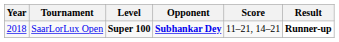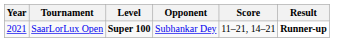 <table class="sortable wikitable" style="font-size: 90%;">
 <tr>
 <th>Year</th>
 <th>Tournament</th>
 <th>Level</th>
 <th>Opponent</th>
 <th>Score</th>
 <th>Result</th>
 </tr>
 <tr>
-<td align="center"><a href='#'>2018</a></td>
+<td align="center"><a href='#'>2021</a></td>
 <td align="left"><a href='#'>SaarLorLux Open</a></td>
 <td align="left"><strong>Super 100</strong></td>
-<td align="left"><strong> <a href='#'>Subhankar Dey</a></strong></td>
+<td align="left"> <a href='#'>Subhankar Dey</a></td>
 <td align="left">11–21, 14–21</td>
 <td style="text-align:left; background:white"> <strong>Runner-up</strong></td>
 </tr>
 </table>
